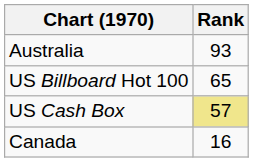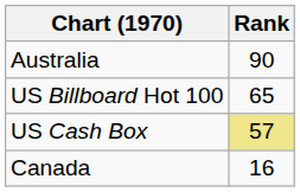 <table class="wikitable sortable">
 <tr>
 <th align="left">Chart (1970)</th>
 <th style="text-align:center;">Rank</th>
 </tr>
 <tr>
 <td>Australia</td>
-<td style="text-align:center;">93</td>
+<td style="text-align:center;">90</td>
 </tr>
 <tr>
 <td>US <em>Billboard</em> Hot 100</td>
 <td style="text-align:center;">65</td>
 </tr>
 <tr>
 <td>US <em>Cash Box</em></td>
 <td style="background: khaki; text-align:center;">57</td>
 </tr>
 <tr>
 <td>Canada</td>
 <td style="text-align:center;">16</td>
 </tr>
 </table>
